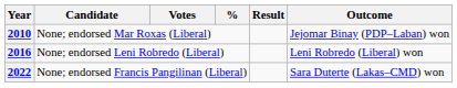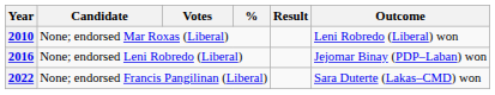 <table class="wikitable sortable" style="text-align:center; font-size:90%">
 <tr>
 <th>Year</th>
 <th>Candidate</th>
 <th>Votes</th>
 <th>%</th>
 <th>Result</th>
 <th>Outcome</th>
 </tr>
 <tr>
 <th><a href='#'>2010</a></th>
 <td colspan="3" align="left">None; endorsed <a href='#'>Mar Roxas</a> (<a href='#'>Liberal</a>)</td>
 <td></td>
-<td align="left"><a href='#'>Jejomar Binay</a> (<a href='#'>PDP–Laban</a>) won</td>
+<td align="left"><a href='#'>Leni Robredo</a> (<a href='#'>Liberal</a>) won</td>
 </tr>
 <tr>
 <th><a href='#'>2016</a></th>
 <td colspan="3" align="left">None; endorsed <a href='#'>Leni Robredo</a> (<a href='#'>Liberal</a>)</td>
 <td></td>
-<td align="left"><a href='#'>Leni Robredo</a> (<a href='#'>Liberal</a>) won</td>
+<td align="left"><a href='#'>Jejomar Binay</a> (<a href='#'>PDP–Laban</a>) won</td>
 </tr>
 <tr>
 <th><a href='#'>2022</a></th>
 <td colspan="3" align="left">None; endorsed <a href='#'>Francis Pangilinan</a> (<a href='#'>Liberal</a>)</td>
 <td></td>
 <td align="left"><a href='#'>Sara Duterte</a> (<a href='#'>Lakas–CMD</a>) won</td>
 </tr>
 </table>
